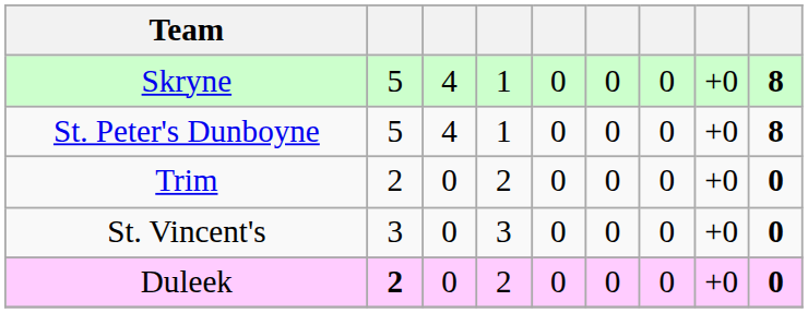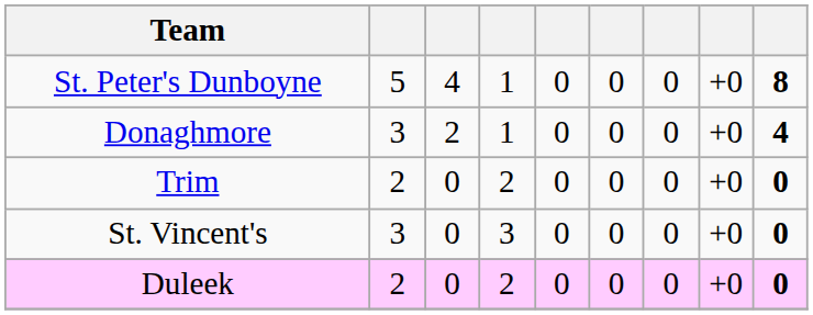 <table class="wikitable" style="text-align:center">
 <tr>
 <th style="width:175px;">Team</th>
 <th width="20"></th>
 <th width="20"></th>
 <th width="20"></th>
 <th width="20"></th>
 <th width="20"></th>
 <th width="20"></th>
 <th width="20"></th>
 <th width="20"></th>
 </tr>
-<tr style="background:#cfc;">
-<td><a href='#'>Skryne</a></td>
+<tr>
+<td><a href='#'>St. Peter's Dunboyne</a></td>
 <td>5</td>
 <td>4</td>
 <td>1</td>
 <td>0</td>
 <td>0</td>
 <td>0</td>
 <td>+0</td>
 <td><strong>8</strong></td>
 </tr>
 <tr>
-<td><a href='#'>St. Peter's Dunboyne</a></td>
-<td>5</td>
-<td>4</td>
+<td><a href='#'>Donaghmore</a></td>
+<td>3</td>
+<td>2</td>
 <td>1</td>
 <td>0</td>
 <td>0</td>
 <td>0</td>
 <td>+0</td>
-<td><strong>8</strong></td>
+<td><strong>4</strong></td>
 </tr>
 <tr>
 <td><a href='#'>Trim</a></td>
 <td>2</td>
 <td>0</td>
 <td>2</td>
 <td>0</td>
 <td>0</td>
 <td>0</td>
 <td>+0</td>
 <td><strong>0</strong></td>
 </tr>
 <tr>
 <td>St. Vincent's</td>
 <td>3</td>
 <td>0</td>
 <td>3</td>
 <td>0</td>
 <td>0</td>
 <td>0</td>
 <td>+0</td>
 <td><strong>0</strong></td>
 </tr>
 <tr style="background:#fcf;">
 <td>Duleek</td>
-<td><strong>2</strong></td>
+<td>2</td>
 <td>0</td>
 <td>2</td>
 <td>0</td>
 <td>0</td>
 <td>0</td>
 <td>+0</td>
 <td><strong>0</strong></td>
 </tr>
 <tr>
 </tr>
 </table>
